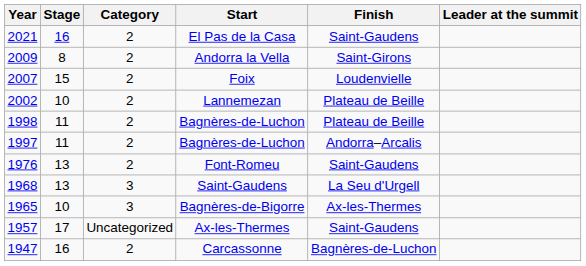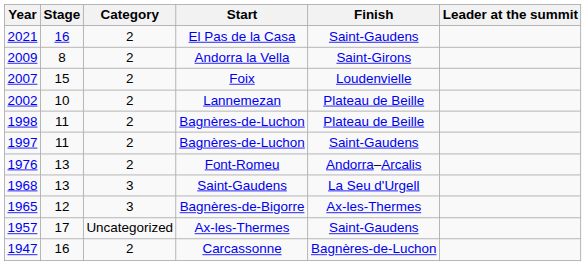 <table class="wikitable" style="text-align:center;">
 <tr>
 <th>Year</th>
 <th>Stage</th>
 <th>Category</th>
 <th>Start</th>
 <th>Finish</th>
 <th>Leader at the summit</th>
 </tr>
 <tr>
 <td><a href='#'>2021</a></td>
 <td><a href='#'>16</a></td>
 <td>2</td>
 <td><a href='#'>El Pas de la Casa</a></td>
 <td><a href='#'>Saint-Gaudens</a></td>
 <td align=left></td>
 </tr>
 <tr>
 <td><a href='#'>2009</a></td>
 <td>8</td>
 <td>2</td>
 <td><a href='#'>Andorra la Vella</a></td>
 <td><a href='#'>Saint-Girons</a></td>
 <td align=left></td>
 </tr>
 <tr>
 <td><a href='#'>2007</a></td>
 <td>15</td>
 <td>2</td>
 <td><a href='#'>Foix</a></td>
 <td><a href='#'>Loudenvielle</a></td>
 <td align=left></td>
 </tr>
 <tr>
 <td><a href='#'>2002</a></td>
 <td>10</td>
 <td>2</td>
 <td><a href='#'>Lannemezan</a></td>
 <td><a href='#'>Plateau de Beille</a></td>
 <td align=left></td>
 </tr>
 <tr>
 <td><a href='#'>1998</a></td>
 <td>11</td>
 <td>2</td>
 <td><a href='#'>Bagnères-de-Luchon</a></td>
 <td><a href='#'>Plateau de Beille</a></td>
 <td align=left></td>
 </tr>
 <tr>
 <td><a href='#'>1997</a></td>
 <td>11</td>
 <td>2</td>
 <td><a href='#'>Bagnères-de-Luchon</a></td>
-<td><a href='#'>Andorra</a>–<a href='#'>Arcalis</a></td>
+<td><a href='#'>Saint-Gaudens</a></td>
 <td align=left></td>
 </tr>
 <tr>
 <td><a href='#'>1976</a></td>
 <td>13</td>
 <td>2</td>
 <td><a href='#'>Font-Romeu</a></td>
-<td><a href='#'>Saint-Gaudens</a></td>
+<td><a href='#'>Andorra</a>–<a href='#'>Arcalis</a></td>
 <td align=left></td>
 </tr>
 <tr>
 <td><a href='#'>1968</a></td>
 <td>13</td>
 <td>3</td>
 <td><a href='#'>Saint-Gaudens</a></td>
 <td><a href='#'>La Seu d'Urgell</a></td>
 <td align=left></td>
 </tr>
 <tr>
 <td><a href='#'>1965</a></td>
-<td>10</td>
+<td>12</td>
 <td>3</td>
 <td><a href='#'>Bagnères-de-Bigorre</a></td>
 <td><a href='#'>Ax-les-Thermes</a></td>
 <td align=left></td>
 </tr>
 <tr>
 <td><a href='#'>1957</a></td>
 <td>17</td>
 <td>Uncategorized</td>
 <td><a href='#'>Ax-les-Thermes</a></td>
 <td><a href='#'>Saint-Gaudens</a></td>
 <td align=left></td>
 </tr>
 <tr>
 <td><a href='#'>1947</a></td>
 <td>16</td>
 <td>2</td>
 <td><a href='#'>Carcassonne</a></td>
 <td><a href='#'>Bagnères-de-Luchon</a></td>
 <td align=left></td>
 </tr>
 </table>
